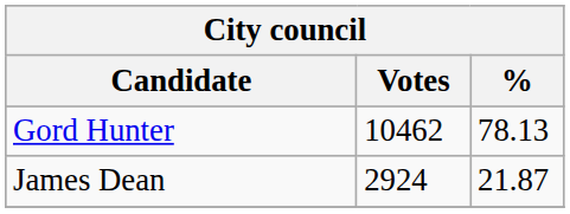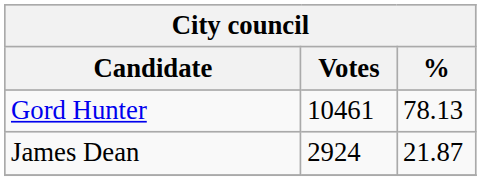 <table class="wikitable">
 <tr>
 <th colspan=3>City council</th>
 </tr>
 <tr>
 <th style="width: 170px">Candidate</th>
 <th style="width: 50px">Votes</th>
 <th style="width: 40px">%</th>
 </tr>
 <tr>
 <td><a href='#'>Gord Hunter</a></td>
-<td>10462</td>
+<td>10461</td>
 <td>78.13</td>
 </tr>
 <tr>
 <td>James Dean</td>
 <td>2924</td>
 <td>21.87</td>
 </tr>
 <tr>
 </tr>
 </table>
